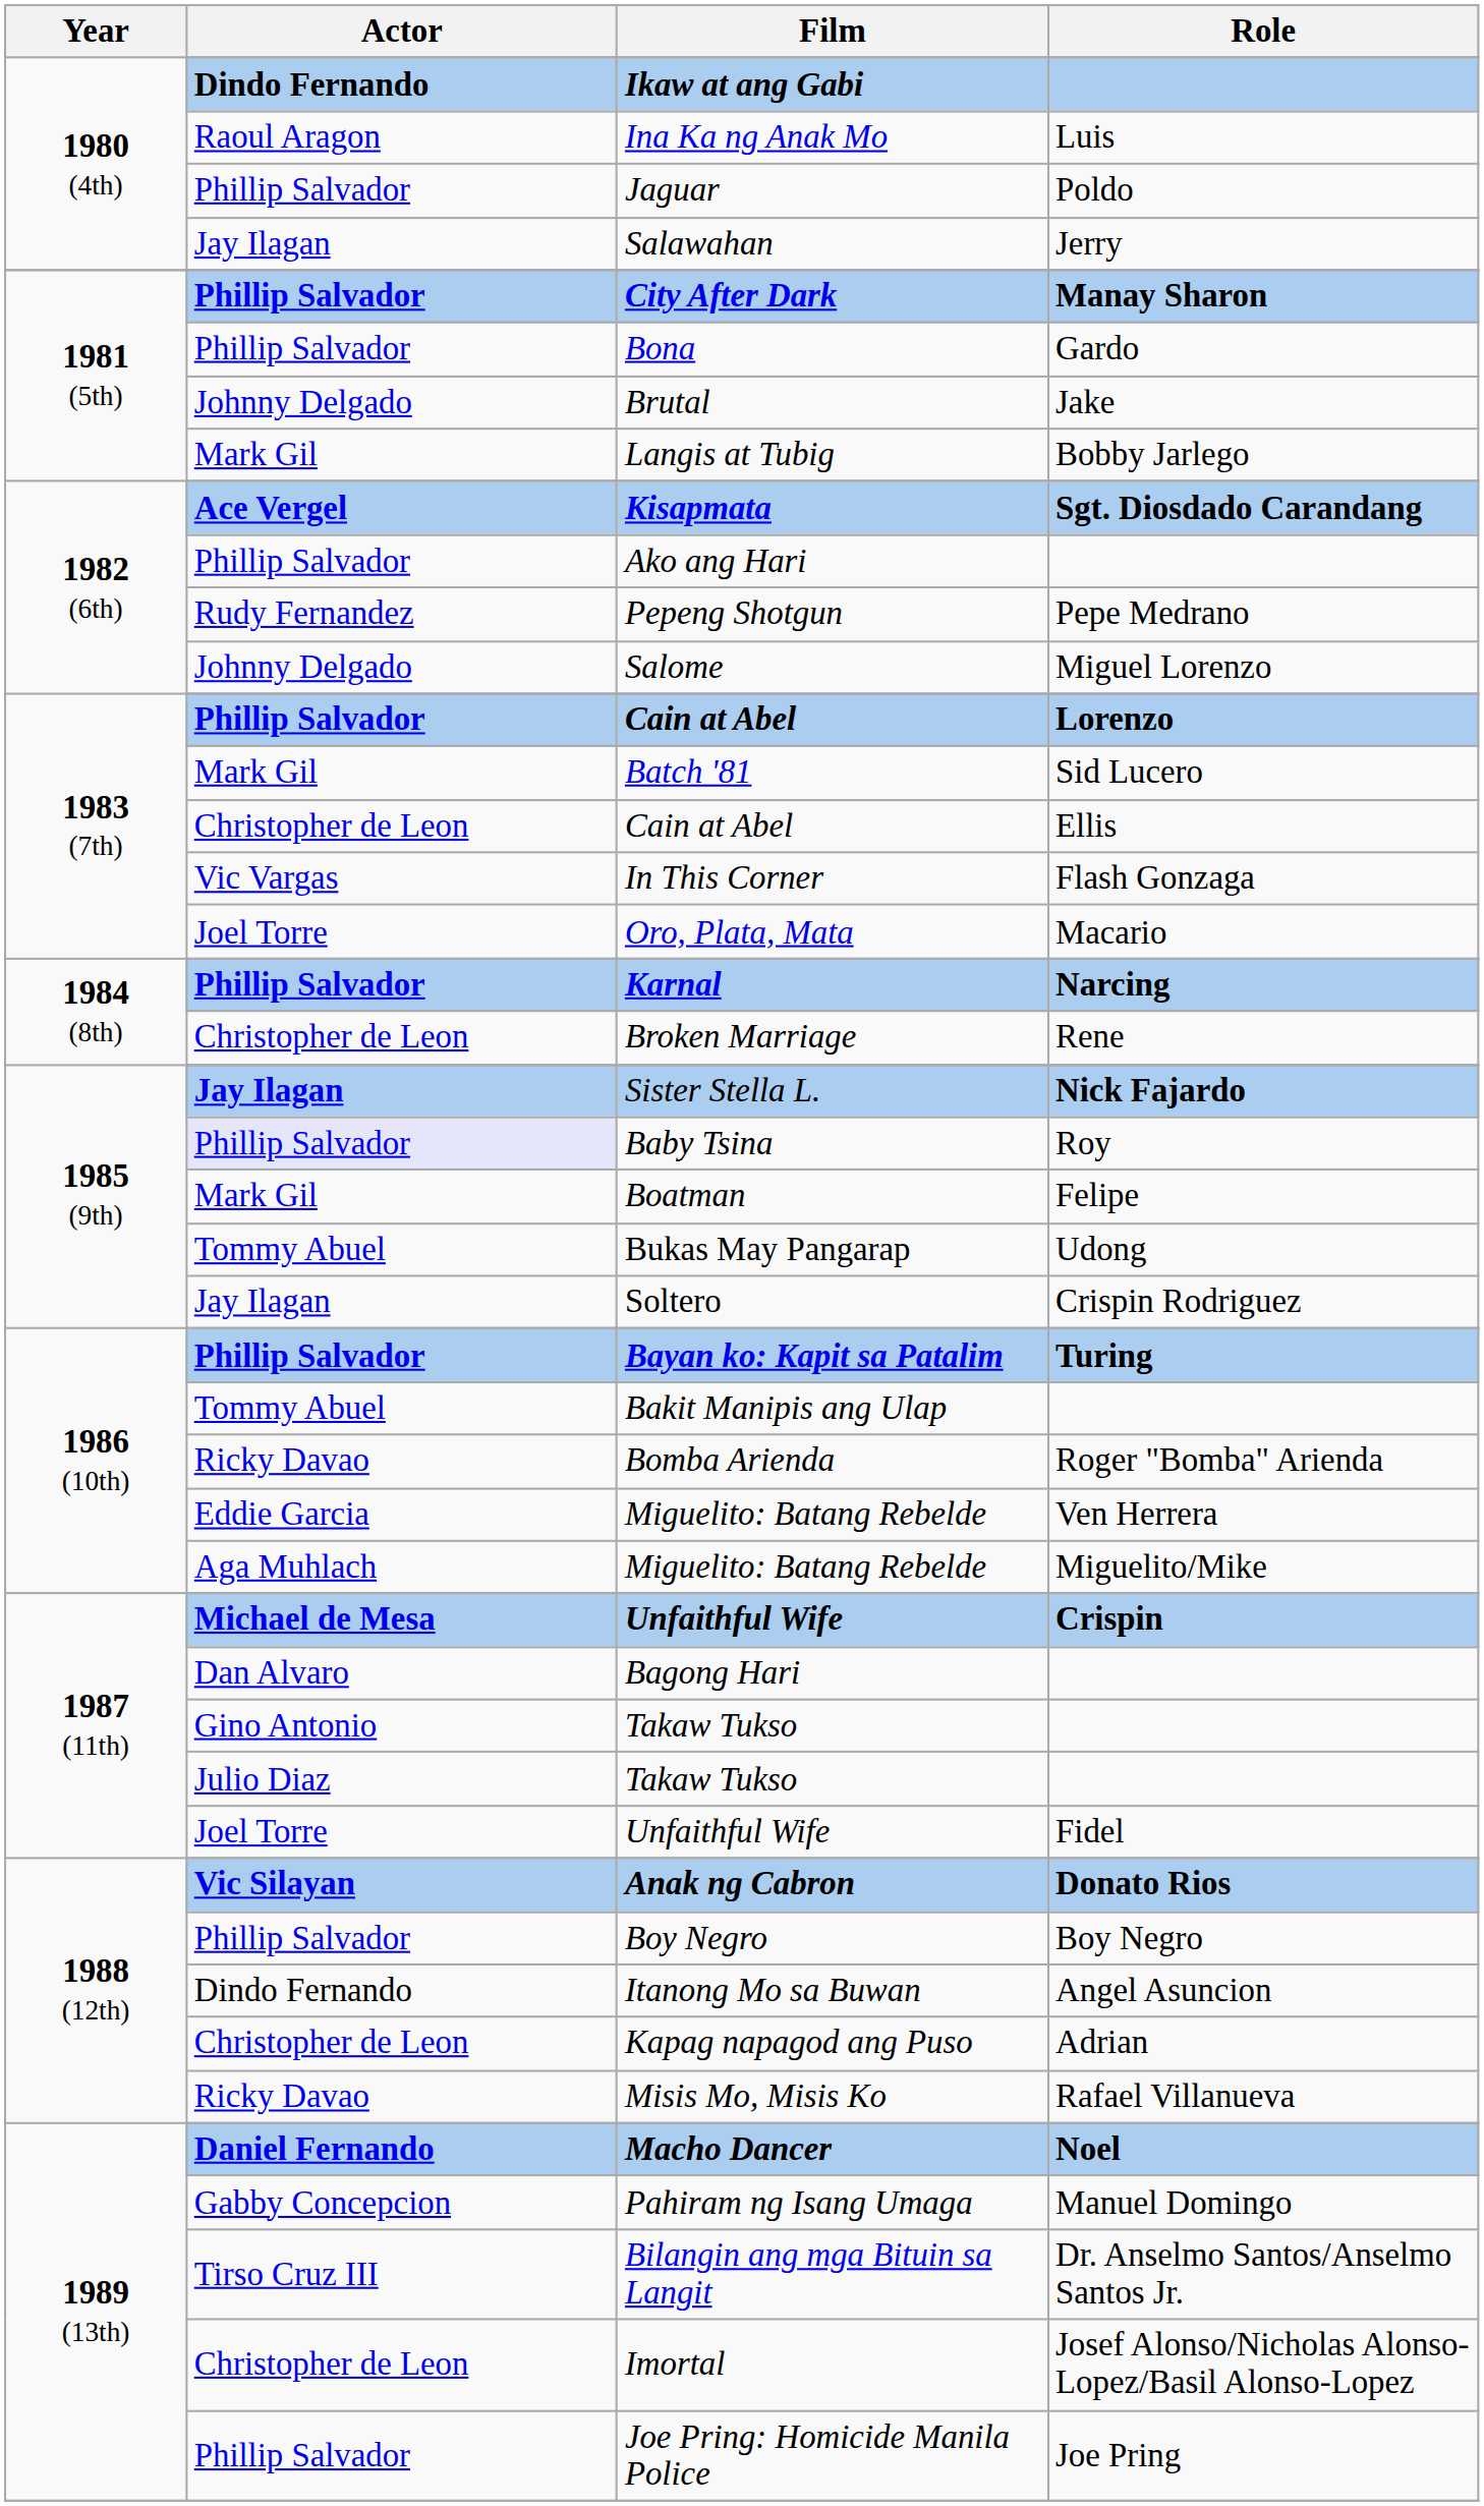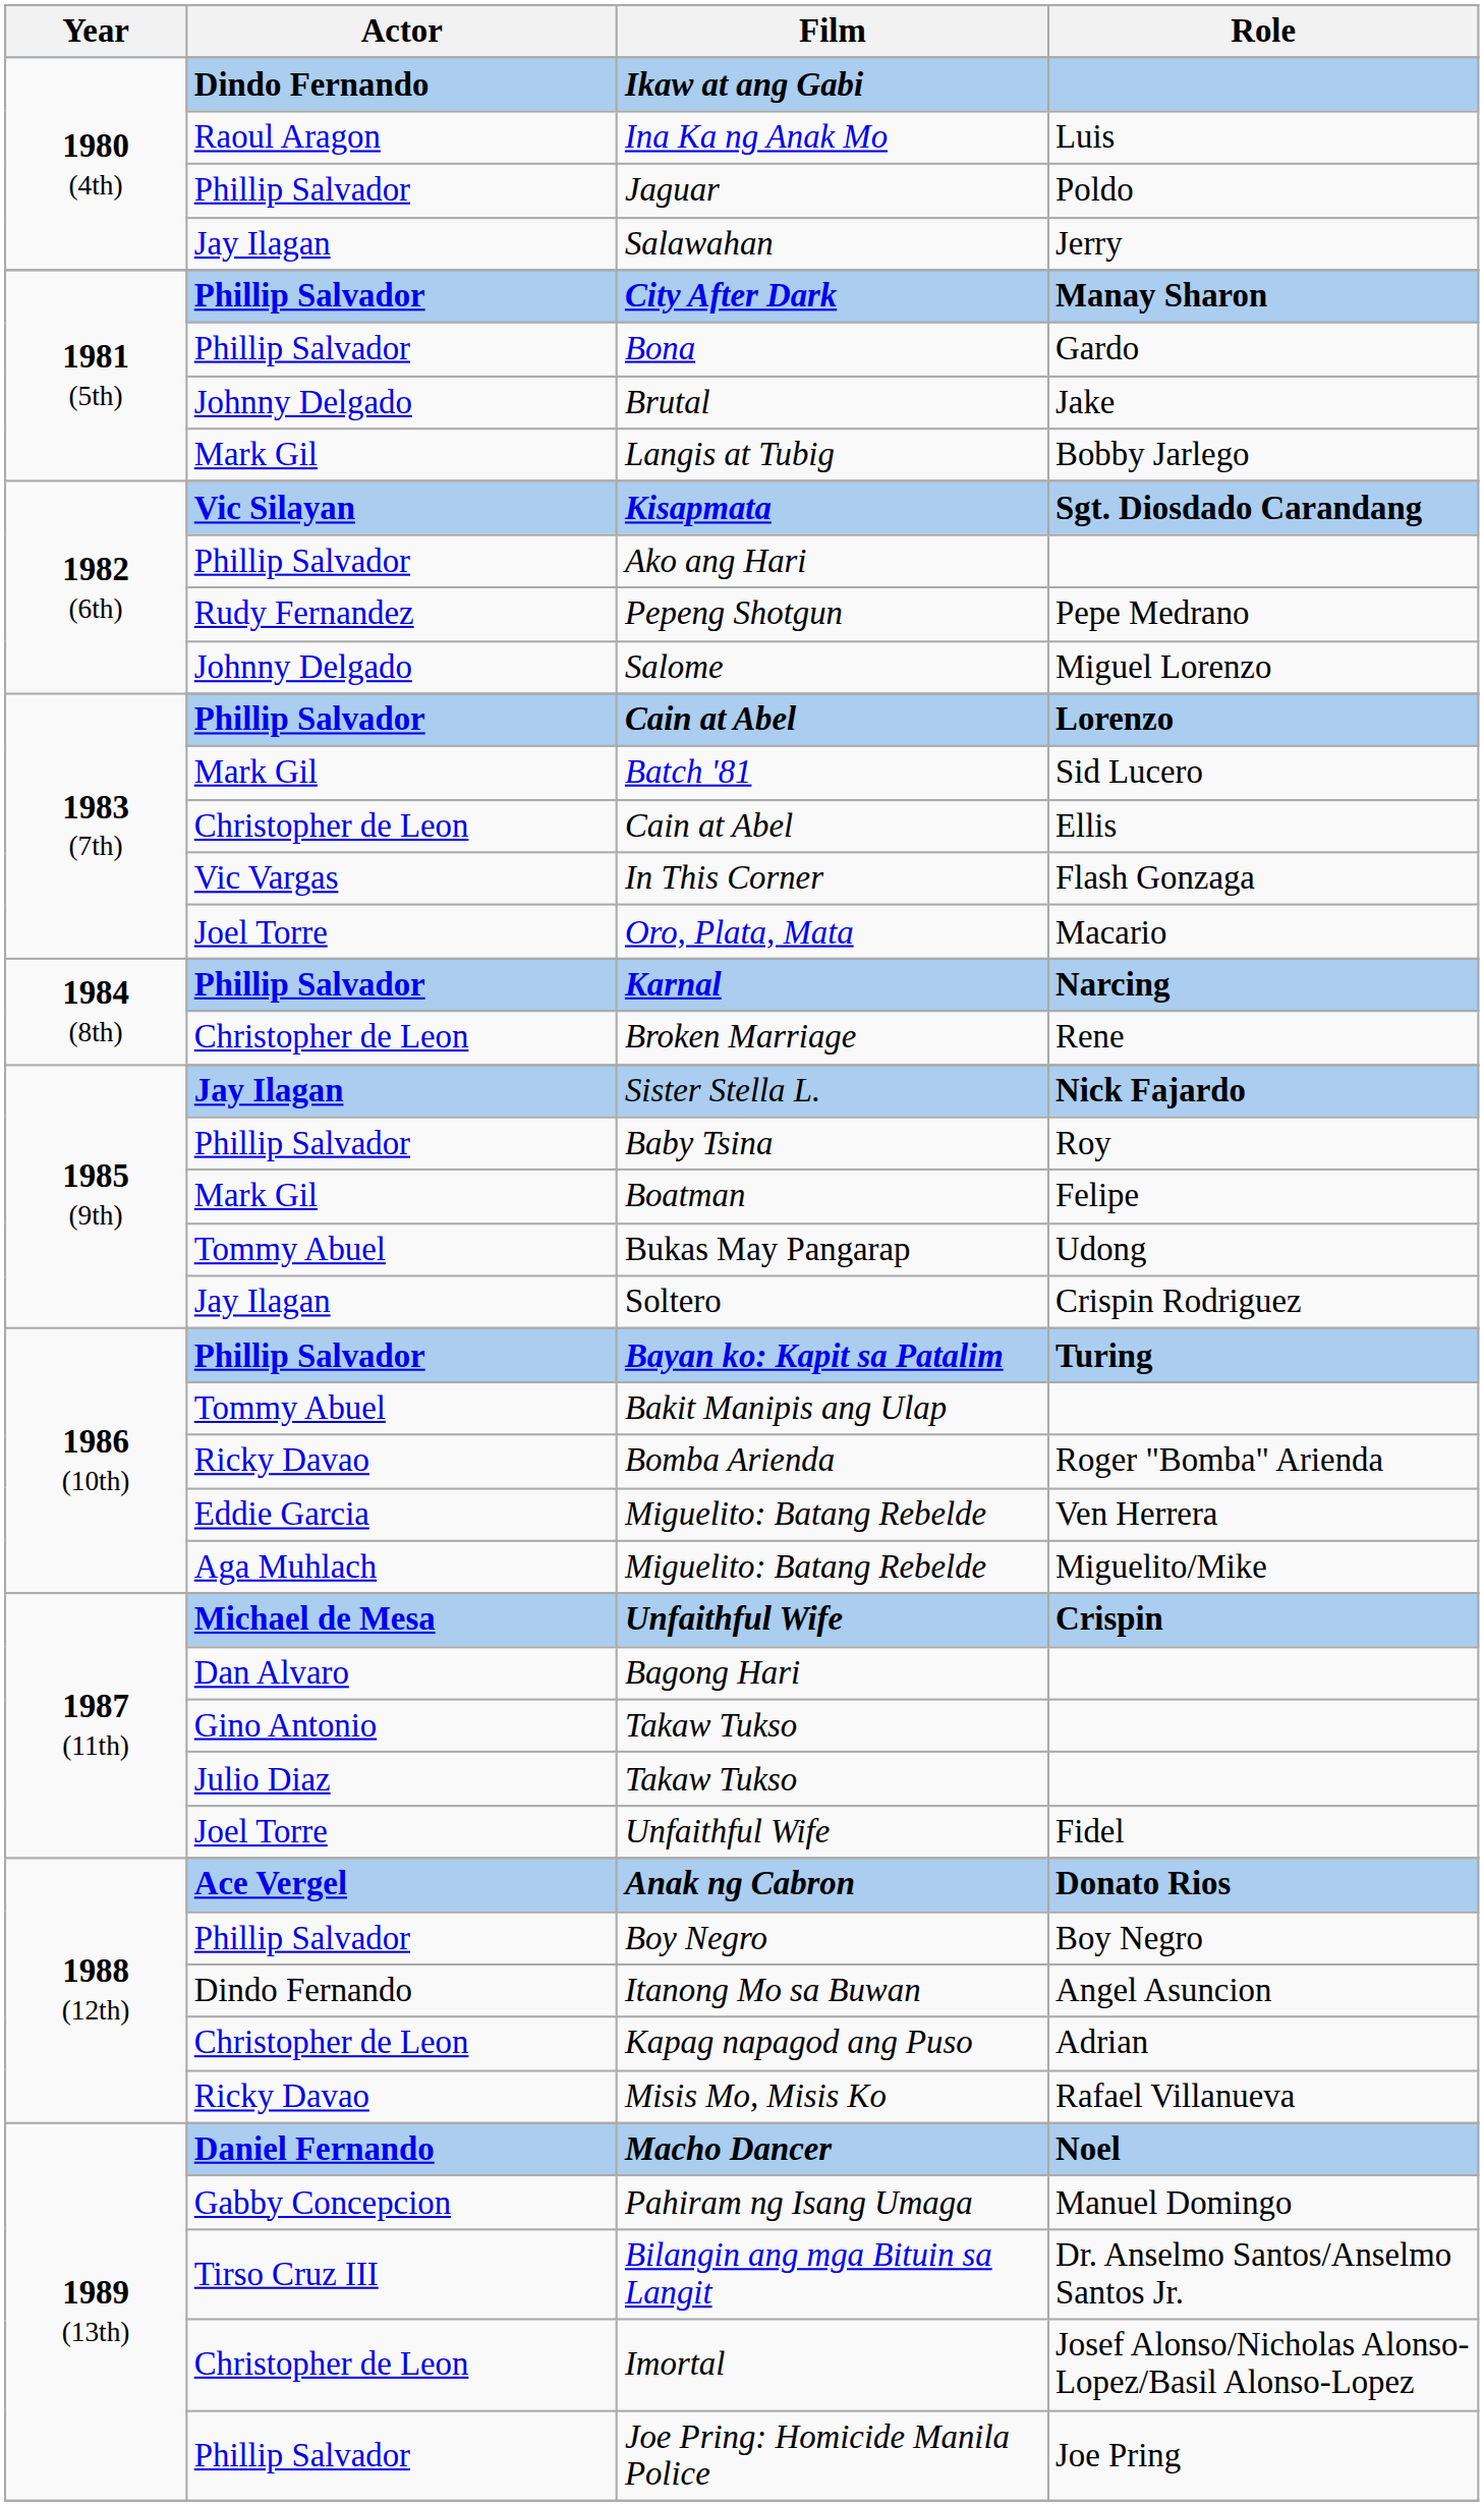 <table class="wikitable" style="width:80%">
 <tr bgcolor="#ABCDEF">
 <th width="8%">Year</th>
 <th width="19%">Actor</th>
 <th width="19%">Film</th>
 <th width="19%">Role</th>
 </tr>
 <tr>
 <td rowspan=5 style="text-align:center"><strong>1980</strong><br><small>(4th)</small></td>
 </tr>
 <tr style="background:#ABCDEF">
 <td><strong>Dindo Fernando</strong></td>
 <td><strong><em>Ikaw at ang Gabi</em></strong></td>
 <td></td>
 </tr>
 <tr>
 <td><a href='#'>Raoul Aragon</a></td>
 <td><em><a href='#'>Ina Ka ng Anak Mo</a></em></td>
 <td>Luis</td>
 </tr>
 <tr>
 <td><a href='#'>Phillip Salvador</a></td>
 <td><em>Jaguar</em></td>
 <td>Poldo</td>
 </tr>
 <tr>
 <td><a href='#'>Jay Ilagan</a></td>
 <td><em>Salawahan</em></td>
 <td>Jerry</td>
 </tr>
 <tr>
 </tr>
 <tr>
 <td rowspan=5 style="text-align:center"><strong>1981</strong><br><small>(5th)</small></td>
 </tr>
 <tr style="background:#ABCDEF">
 <td><strong><a href='#'>Phillip Salvador</a></strong></td>
 <td><strong><em><a href='#'>City After Dark</a></em></strong></td>
 <td><strong>Manay Sharon</strong></td>
 </tr>
 <tr>
 <td><a href='#'>Phillip Salvador</a></td>
 <td><em><a href='#'>Bona</a></em></td>
 <td>Gardo</td>
 </tr>
 <tr>
 <td><a href='#'>Johnny Delgado</a></td>
 <td><em>Brutal</em></td>
 <td>Jake</td>
 </tr>
 <tr>
 <td><a href='#'>Mark Gil</a></td>
 <td><em>Langis at Tubig</em></td>
 <td>Bobby Jarlego</td>
 </tr>
 <tr>
 <td rowspan=5 style="text-align:center"><strong>1982</strong><br><small>(6th)</small></td>
 </tr>
 <tr style="background:#ABCDEF">
-<td><strong><a href='#'>Ace Vergel</a></strong></td>
+<td><strong><a href='#'>Vic Silayan</a></strong></td>
 <td><strong><em><a href='#'>Kisapmata</a></em></strong></td>
 <td><strong>Sgt. Diosdado Carandang</strong></td>
 </tr>
 <tr>
 <td><a href='#'>Phillip Salvador</a></td>
 <td><em>Ako ang Hari</em></td>
 <td></td>
 </tr>
 <tr>
 <td><a href='#'>Rudy Fernandez</a></td>
 <td><em>Pepeng Shotgun</em></td>
 <td>Pepe Medrano</td>
 </tr>
 <tr>
 <td><a href='#'>Johnny Delgado</a></td>
 <td><em>Salome</em></td>
 <td>Miguel Lorenzo</td>
 </tr>
 <tr>
 <td rowspan=6 style="text-align:center"><strong>1983</strong><br><small>(7th)</small></td>
 </tr>
 <tr style="background:#ABCDEF">
 <td><strong><a href='#'>Phillip Salvador</a></strong></td>
 <td><strong><em>Cain at Abel</em></strong></td>
 <td><strong>Lorenzo</strong></td>
 </tr>
 <tr>
 <td><a href='#'>Mark Gil</a></td>
 <td><em><a href='#'>Batch '81</a></em></td>
 <td>Sid Lucero</td>
 </tr>
 <tr>
 <td><a href='#'>Christopher de Leon</a></td>
 <td><em>Cain at Abel</em></td>
 <td>Ellis</td>
 </tr>
 <tr>
 <td><a href='#'>Vic Vargas</a></td>
 <td><em>In This Corner</em></td>
 <td>Flash Gonzaga</td>
 </tr>
 <tr>
 <td><a href='#'>Joel Torre</a></td>
 <td><em><a href='#'>Oro, Plata, Mata</a></em></td>
 <td>Macario</td>
 </tr>
 <tr>
 <td rowspan=3 style="text-align:center"><strong>1984</strong><br><small>(8th)</small></td>
 </tr>
 <tr style="background:#ABCDEF">
 <td><strong><a href='#'>Phillip Salvador</a></strong></td>
 <td><strong><em><a href='#'>Karnal</a></em></strong></td>
 <td><strong>Narcing</strong></td>
 </tr>
 <tr>
 <td><a href='#'>Christopher de Leon</a></td>
 <td><em>Broken Marriage</em></td>
 <td>Rene</td>
 </tr>
 <tr>
 <td rowspan=6 style="text-align:center"><strong>1985</strong><br><small>(9th)</small></td>
 </tr>
 <tr style="background:#ABCDEF">
 <td><strong><a href='#'>Jay Ilagan</a></strong></td>
 <td><em>Sister Stella L.</em></td>
 <td><strong>Nick Fajardo</strong></td>
 </tr>
 <tr>
-<td style="background: lavender;"><a href='#'>Phillip Salvador</a></td>
+<td><a href='#'>Phillip Salvador</a></td>
 <td><em>Baby Tsina</em></td>
 <td>Roy</td>
 </tr>
 <tr>
 <td><a href='#'>Mark Gil</a></td>
 <td><em>Boatman<strong></td>
 <td>Felipe</td>
 </tr>
 <tr>
 <td><a href='#'>Tommy Abuel</a></td>
 <td></em>Bukas May Pangarap<em></td>
 <td>Udong</td>
 </tr>
 <tr>
 <td><a href='#'>Jay Ilagan</a></td>
 <td></em>Soltero</strong></td>
 <td>Crispin Rodriguez</td>
 </tr>
 <tr>
 <td rowspan=6 style="text-align:center"><strong>1986</strong><br><small>(10th)</small></td>
 </tr>
 <tr style="background:#ABCDEF">
 <td><strong><a href='#'>Phillip Salvador</a></strong></td>
 <td><strong><em><a href='#'>Bayan ko: Kapit sa Patalim</a></em></strong></td>
 <td><strong>Turing</strong></td>
 </tr>
 <tr>
 <td><a href='#'>Tommy Abuel</a></td>
 <td><em>Bakit Manipis ang Ulap</em></td>
 <td></td>
 </tr>
 <tr>
 <td><a href='#'>Ricky Davao</a></td>
 <td><em>Bomba Arienda</em></td>
 <td>Roger "Bomba" Arienda</td>
 </tr>
 <tr>
 <td><a href='#'>Eddie Garcia</a></td>
 <td><em>Miguelito: Batang Rebelde</em></td>
 <td>Ven Herrera</td>
 </tr>
 <tr>
 <td><a href='#'>Aga Muhlach</a></td>
 <td><em>Miguelito: Batang Rebelde</em></td>
 <td>Miguelito/Mike</td>
 </tr>
 <tr>
 <td rowspan=6 style="text-align:center"><strong>1987</strong><br><small>(11th)</small></td>
 </tr>
 <tr style="background:#ABCDEF">
 <td><strong><a href='#'>Michael de Mesa</a></strong></td>
 <td><strong><em>Unfaithful Wife</em></strong></td>
 <td><strong>Crispin</strong></td>
 </tr>
 <tr>
 <td><a href='#'>Dan Alvaro</a></td>
 <td><em>Bagong Hari</em></td>
 <td></td>
 </tr>
 <tr>
 <td><a href='#'>Gino Antonio</a></td>
 <td><em>Takaw Tukso</em></td>
 <td></td>
 </tr>
 <tr>
 <td><a href='#'>Julio Diaz</a></td>
 <td><em>Takaw Tukso</em></td>
 <td></td>
 </tr>
 <tr>
 <td><a href='#'>Joel Torre</a></td>
 <td><em>Unfaithful Wife</em></td>
 <td>Fidel</td>
 </tr>
 <tr>
 <td rowspan=6 style="text-align:center"><strong>1988</strong><br><small>(12th)</small></td>
 </tr>
 <tr style="background:#ABCDEF">
-<td><strong><a href='#'>Vic Silayan</a></strong></td>
+<td><strong><a href='#'>Ace Vergel</a></strong></td>
 <td><strong><em>Anak ng Cabron</em></strong></td>
 <td><strong>Donato Rios</strong></td>
 </tr>
 <tr>
 <td><a href='#'>Phillip Salvador</a></td>
 <td><em>Boy Negro</em></td>
 <td>Boy Negro</td>
 </tr>
 <tr>
 <td>Dindo Fernando</td>
 <td><em>Itanong Mo sa Buwan</em></td>
 <td>Angel Asuncion</td>
 </tr>
 <tr>
 <td><a href='#'>Christopher de Leon</a></td>
 <td><em>Kapag napagod ang Puso</em></td>
 <td>Adrian</td>
 </tr>
 <tr>
 <td><a href='#'>Ricky Davao</a></td>
 <td><em>Misis Mo, Misis Ko</em></td>
 <td>Rafael Villanueva</td>
 </tr>
 <tr>
 <td rowspan=6 style="text-align:center"><strong>1989</strong><br><small>(13th)</small></td>
 </tr>
 <tr style="background:#ABCDEF">
 <td><strong><a href='#'>Daniel Fernando</a></strong></td>
 <td><strong><em>Macho Dancer</em></strong></td>
 <td><strong>Noel</strong></td>
 </tr>
 <tr>
 <td><a href='#'>Gabby Concepcion</a></td>
 <td><em>Pahiram ng Isang Umaga</em></td>
 <td>Manuel Domingo</td>
 </tr>
 <tr>
 <td><a href='#'>Tirso Cruz III</a></td>
 <td><em><a href='#'>Bilangin ang mga Bituin sa Langit</a></em></td>
 <td>Dr. Anselmo Santos/Anselmo Santos Jr.</td>
 </tr>
 <tr>
 <td><a href='#'>Christopher de Leon</a></td>
 <td><em>Imortal</em></td>
 <td>Josef Alonso/Nicholas Alonso-Lopez/Basil Alonso-Lopez</td>
 </tr>
 <tr>
 <td><a href='#'>Phillip Salvador</a></td>
 <td><em>Joe Pring: Homicide Manila Police</em></td>
 <td>Joe Pring</td>
 </tr>
 <tr>
 </tr>
 </table>
